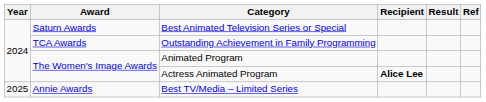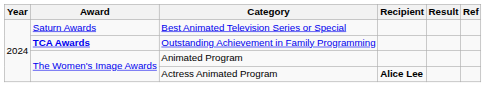 <table class="wikitable sortable plainrowheaders">
 <tr>
 <th>Year</th>
 <th>Award</th>
 <th>Category</th>
 <th>Recipient</th>
 <th>Result</th>
 <th>Ref</th>
 </tr>
 <tr>
 <td rowspan="4" align="center">2024</td>
 <td><a href='#'>Saturn Awards</a></td>
 <td><a href='#'>Best Animated Television Series or Special</a></td>
 <td></td>
 <td></td>
 <td align="center"></td>
 </tr>
 <tr>
-<td><a href='#'>TCA Awards</a></td>
+<td><strong><a href='#'>TCA Awards</a></strong></td>
 <td><a href='#'>Outstanding Achievement in Family Programming</a></td>
 <td></td>
 <td></td>
 <td align="center"></td>
 </tr>
 <tr>
 <td rowspan="2"><a href='#'>The Women's Image Awards</a></td>
 <td>Animated Program</td>
 <td></td>
 <td></td>
 <td align="center"></td>
 </tr>
 <tr>
 <td>Actress Animated Program</td>
 <td><strong>Alice Lee</strong></td>
 <td></td>
 <td align="center"></td>
 </tr>
-<tr>
-<td align="center">2025</td>
-<td><a href='#'>Annie Awards</a></td>
-<td><a href='#'>Best TV/Media – Limited Series</a></td>
-<td></td>
-<td></td>
-<td align="center"></td>
-</tr>
 </table>
